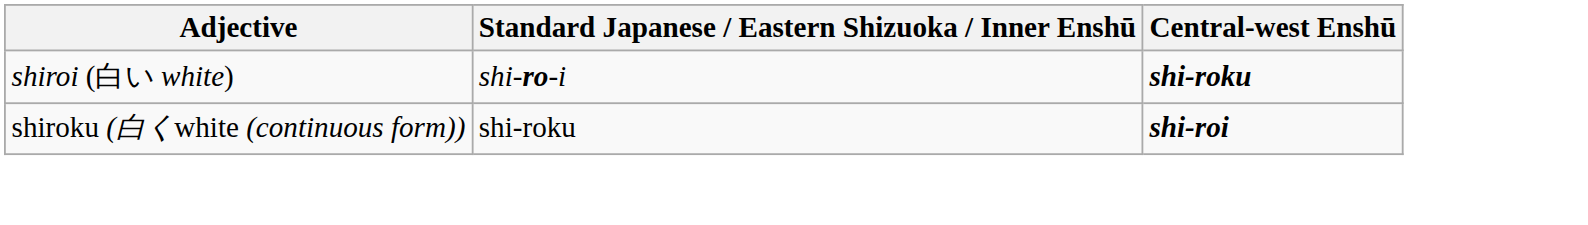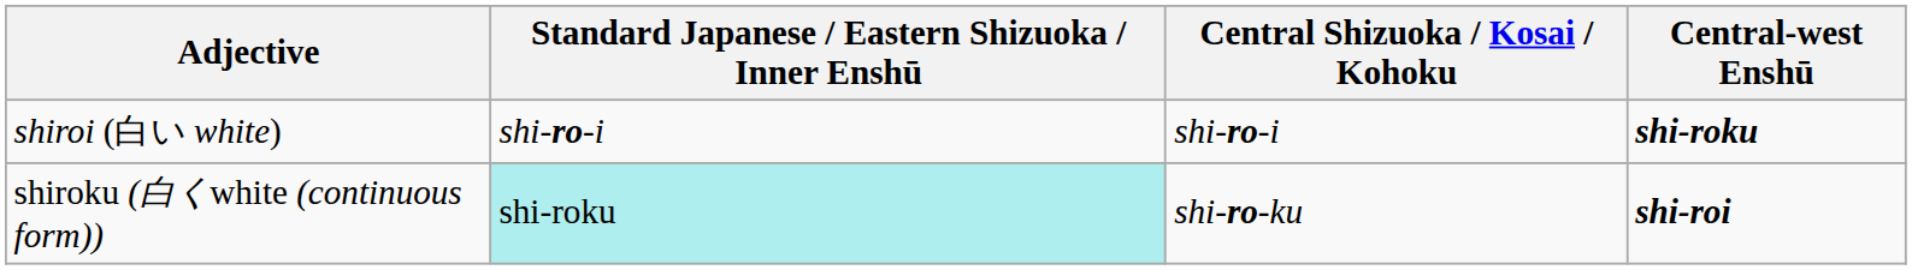 <table class="wikitable">
 <tr>
 <th>Adjective</th>
 <th>Standard Japanese / Eastern Shizuoka / Inner Enshū</th>
+<th>Central Shizuoka / <a href='#'>Kosai</a> / Kohoku</th>
 <th>Central-west Enshū</th>
 </tr>
 <tr>
 <td><em>shiroi</em> (白い <em>white</em>)</td>
 <td><em>shi-<strong>ro</strong>-i</em></td>
+<td><em>shi-<strong>ro</strong>-i</em></td>
 <td><strong><em>shi<strong>-roku<em></td>
 </tr>
 <tr>
 <td></em>shiroku<em> (白く</em>white<em> (continuous form))</td>
-<td></em></strong>shi-</strong>roku</em></td>
+<td style="background: paleturquoise;"></em></strong>shi-</strong>roku</em></td>
+<td><em>shi-<strong>ro</strong>-ku</em></td>
 <td><strong><em>shi<strong>-roi<em></td>
 </tr>
 </table>
